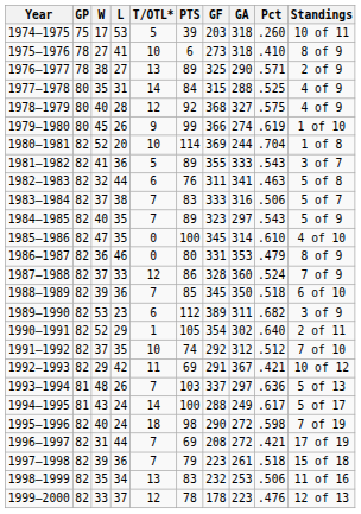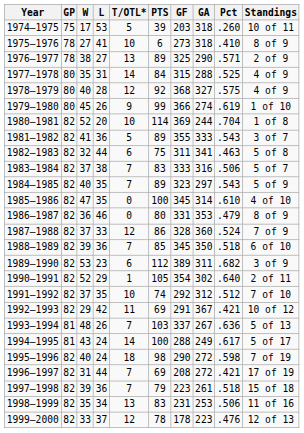 <table class="wikitable" style="text-align:center;">
 <tr>
 <th>Year</th>
 <th>GP</th>
 <th>W</th>
 <th>L</th>
 <th>T/OTL*</th>
 <th>PTS</th>
 <th>GF</th>
 <th>GA</th>
 <th>Pct</th>
 <th>Standings</th>
 </tr>
 <tr>
 <td>1974–1975</td>
 <td>75</td>
 <td>17</td>
 <td>53</td>
 <td>5</td>
 <td>39</td>
 <td>203</td>
 <td>318</td>
 <td>.260</td>
 <td>10 of 11</td>
 </tr>
 <tr>
 <td>1975–1976</td>
 <td>78</td>
 <td>27</td>
 <td>41</td>
 <td>10</td>
 <td>6</td>
 <td>273</td>
 <td>318</td>
 <td>.410</td>
 <td>8 of 9</td>
 </tr>
 <tr>
 <td>1976–1977</td>
 <td>78</td>
 <td>38</td>
 <td>27</td>
 <td>13</td>
 <td>89</td>
 <td>325</td>
 <td>290</td>
 <td>.571</td>
 <td>2 of 9</td>
 </tr>
 <tr>
 <td>1977–1978</td>
 <td>80</td>
 <td>35</td>
 <td>31</td>
 <td>14</td>
 <td>84</td>
 <td>315</td>
 <td>288</td>
 <td>.525</td>
 <td>4 of 9</td>
 </tr>
 <tr>
 <td>1978–1979</td>
 <td>80</td>
 <td>40</td>
 <td>28</td>
 <td>12</td>
 <td>92</td>
 <td>368</td>
 <td>327</td>
 <td>.575</td>
 <td>4 of 9</td>
 </tr>
 <tr>
 <td>1979–1980</td>
 <td>80</td>
 <td>45</td>
 <td>26</td>
 <td>9</td>
 <td>99</td>
 <td>366</td>
 <td>274</td>
 <td>.619</td>
 <td>1 of 10</td>
 </tr>
 <tr>
 <td>1980–1981</td>
 <td>82</td>
 <td>52</td>
 <td>20</td>
 <td>10</td>
 <td>114</td>
 <td>369</td>
 <td>244</td>
 <td>.704</td>
 <td>1 of 8</td>
 </tr>
 <tr>
 <td>1981–1982</td>
 <td>82</td>
 <td>41</td>
 <td>36</td>
 <td>5</td>
 <td>89</td>
 <td>355</td>
 <td>333</td>
 <td>.543</td>
 <td>3 of 7</td>
 </tr>
 <tr>
 <td>1982–1983</td>
 <td>82</td>
 <td>32</td>
 <td>44</td>
 <td>6</td>
-<td>76</td>
+<td>75</td>
 <td>311</td>
 <td>341</td>
 <td>.463</td>
 <td>5 of 8</td>
 </tr>
 <tr>
 <td>1983–1984</td>
 <td>82</td>
 <td>37</td>
 <td>38</td>
 <td>7</td>
 <td>83</td>
 <td>333</td>
 <td>316</td>
 <td>.506</td>
 <td>5 of 7</td>
 </tr>
 <tr>
 <td>1984–1985</td>
 <td>82</td>
 <td>40</td>
 <td>35</td>
 <td>7</td>
 <td>89</td>
 <td>323</td>
 <td>297</td>
 <td>.543</td>
 <td>5 of 9</td>
 </tr>
 <tr>
 <td>1985–1986</td>
 <td>82</td>
 <td>47</td>
 <td>35</td>
 <td>0</td>
 <td>100</td>
 <td>345</td>
 <td>314</td>
 <td>.610</td>
 <td>4 of 10</td>
 </tr>
 <tr>
 <td>1986–1987</td>
 <td>82</td>
 <td>36</td>
 <td>46</td>
 <td>0</td>
 <td>80</td>
 <td>331</td>
 <td>353</td>
 <td>.479</td>
 <td>8 of 9</td>
 </tr>
 <tr>
 <td>1987–1988</td>
 <td>82</td>
 <td>37</td>
 <td>33</td>
 <td>12</td>
 <td>86</td>
 <td>328</td>
 <td>360</td>
 <td>.524</td>
 <td>7 of 9</td>
 </tr>
 <tr>
 <td>1988–1989</td>
 <td>82</td>
 <td>39</td>
 <td>36</td>
 <td>7</td>
 <td>85</td>
 <td>345</td>
 <td>350</td>
 <td>.518</td>
 <td>6 of 10</td>
 </tr>
 <tr>
 <td>1989–1990</td>
 <td>82</td>
 <td>53</td>
 <td>23</td>
 <td>6</td>
 <td>112</td>
 <td>389</td>
 <td>311</td>
 <td>.682</td>
 <td>3 of 9</td>
 </tr>
 <tr>
 <td>1990–1991</td>
 <td>82</td>
 <td>52</td>
 <td>29</td>
 <td>1</td>
 <td>105</td>
 <td>354</td>
 <td>302</td>
 <td>.640</td>
 <td>2 of 11</td>
 </tr>
 <tr>
 <td>1991–1992</td>
 <td>82</td>
 <td>37</td>
 <td>35</td>
 <td>10</td>
 <td>74</td>
 <td>292</td>
 <td>312</td>
 <td>.512</td>
 <td>7 of 10</td>
 </tr>
 <tr>
 <td>1992–1993</td>
 <td>82</td>
 <td>29</td>
 <td>42</td>
 <td>11</td>
 <td>69</td>
 <td>291</td>
 <td>367</td>
 <td>.421</td>
 <td>10 of 12</td>
 </tr>
 <tr>
 <td>1993–1994</td>
 <td>81</td>
 <td>48</td>
 <td>26</td>
 <td>7</td>
 <td>103</td>
 <td>337</td>
-<td>297</td>
+<td>267</td>
 <td>.636</td>
 <td>5 of 13</td>
 </tr>
 <tr>
 <td>1994–1995</td>
 <td>81</td>
 <td>43</td>
 <td>24</td>
 <td>14</td>
 <td>100</td>
 <td>288</td>
 <td>249</td>
 <td>.617</td>
 <td>5 of 17</td>
 </tr>
 <tr>
 <td>1995–1996</td>
 <td>82</td>
 <td>40</td>
 <td>24</td>
 <td>18</td>
 <td>98</td>
 <td>290</td>
 <td>272</td>
 <td>.598</td>
 <td>7 of 19</td>
 </tr>
 <tr>
 <td>1996–1997</td>
 <td>82</td>
 <td>31</td>
 <td>44</td>
 <td>7</td>
 <td>69</td>
 <td>208</td>
 <td>272</td>
 <td>.421</td>
 <td>17 of 19</td>
 </tr>
 <tr>
 <td>1997–1998</td>
 <td>82</td>
 <td>39</td>
 <td>36</td>
 <td>7</td>
 <td>79</td>
 <td>223</td>
 <td>261</td>
 <td>.518</td>
 <td>15 of 18</td>
 </tr>
 <tr>
 <td>1998–1999</td>
 <td>82</td>
 <td>35</td>
 <td>34</td>
 <td>13</td>
 <td>83</td>
-<td>232</td>
+<td>231</td>
 <td>253</td>
 <td>.506</td>
 <td>11 of 16</td>
 </tr>
 <tr>
 <td>1999–2000</td>
 <td>82</td>
 <td>33</td>
 <td>37</td>
 <td>12</td>
 <td>78</td>
 <td>178</td>
 <td>223</td>
 <td>.476</td>
 <td>12 of 13</td>
 </tr>
 </table>
